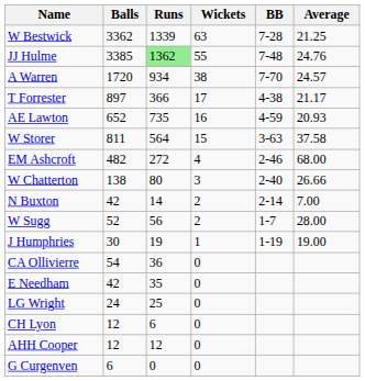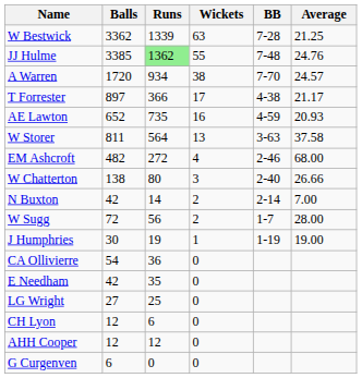 <table class="wikitable sortable" width="70%">
 <tr bgcolor="#efefef">
 <th>Name</th>
 <th>Balls</th>
 <th>Runs</th>
 <th>Wickets</th>
 <th>BB</th>
 <th>Average</th>
 </tr>
 <tr>
 <td><a href='#'>W Bestwick</a></td>
 <td>3362</td>
 <td>1339</td>
 <td>63</td>
 <td>7-28</td>
 <td>21.25</td>
 </tr>
 <tr>
 <td><a href='#'>JJ Hulme</a></td>
 <td>3385</td>
 <td style="background: lightgreen;">1362</td>
 <td>55</td>
 <td>7-48</td>
 <td>24.76</td>
 </tr>
 <tr>
 <td><a href='#'>A Warren</a></td>
 <td>1720</td>
 <td>934</td>
 <td>38</td>
 <td>7-70</td>
 <td>24.57</td>
 </tr>
 <tr>
 <td><a href='#'>T Forrester</a></td>
 <td>897</td>
 <td>366</td>
 <td>17</td>
 <td>4-38</td>
 <td>21.17</td>
 </tr>
 <tr>
 <td><a href='#'>AE Lawton</a></td>
 <td>652</td>
 <td>735</td>
 <td>16</td>
 <td>4-59</td>
 <td>20.93</td>
 </tr>
 <tr>
 <td><a href='#'>W Storer</a></td>
 <td>811</td>
 <td>564</td>
-<td>15</td>
+<td>13</td>
 <td>3-63</td>
 <td>37.58</td>
 </tr>
 <tr>
 <td><a href='#'>EM Ashcroft</a></td>
 <td>482</td>
 <td>272</td>
 <td>4</td>
 <td>2-46</td>
 <td>68.00</td>
 </tr>
 <tr>
 <td><a href='#'>W Chatterton</a></td>
 <td>138</td>
 <td>80</td>
 <td>3</td>
 <td>2-40</td>
 <td>26.66</td>
 </tr>
 <tr>
 <td><a href='#'>N Buxton</a></td>
 <td>42</td>
 <td>14</td>
 <td>2</td>
 <td>2-14</td>
 <td>7.00</td>
 </tr>
 <tr>
 <td><a href='#'>W Sugg</a></td>
-<td>52</td>
+<td>72</td>
 <td>56</td>
 <td>2</td>
 <td>1-7</td>
 <td>28.00</td>
 </tr>
 <tr>
 <td><a href='#'>J Humphries</a></td>
 <td>30</td>
 <td>19</td>
 <td>1</td>
 <td>1-19</td>
 <td>19.00</td>
 </tr>
 <tr>
 <td><a href='#'>CA Ollivierre</a></td>
 <td>54</td>
 <td>36</td>
 <td>0</td>
 <td></td>
 <td></td>
 </tr>
 <tr>
 <td><a href='#'>E Needham</a></td>
 <td>42</td>
 <td>35</td>
 <td>0</td>
 <td></td>
 <td></td>
 </tr>
 <tr>
 <td><a href='#'>LG Wright</a></td>
-<td>24</td>
+<td>27</td>
 <td>25</td>
 <td>0</td>
 <td></td>
 <td></td>
 </tr>
 <tr>
 <td><a href='#'>CH Lyon</a></td>
 <td>12</td>
 <td>6</td>
 <td>0</td>
 <td></td>
 <td></td>
 </tr>
 <tr>
 <td><a href='#'>AHH Cooper</a></td>
 <td>12</td>
 <td>12</td>
 <td>0</td>
 <td></td>
 <td></td>
 </tr>
 <tr>
 <td><a href='#'>G Curgenven</a></td>
 <td>6</td>
 <td>0</td>
 <td>0</td>
 <td></td>
 <td></td>
 </tr>
 </table>
